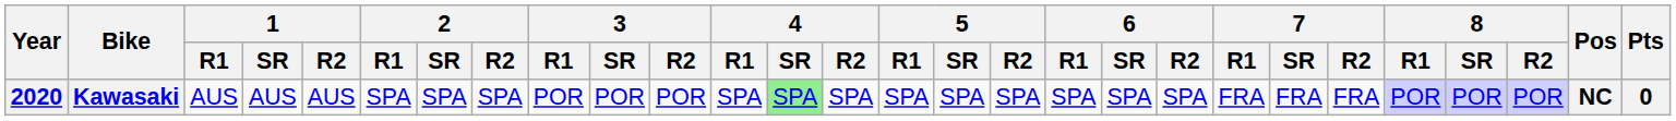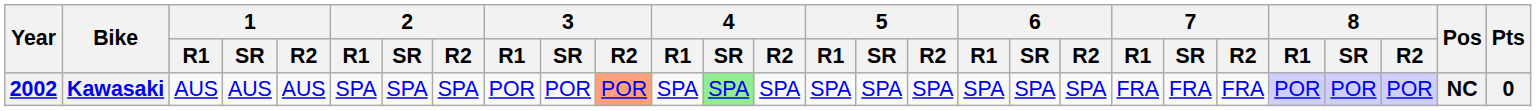 <table class="wikitable" style="text-align:center; font-size:90%">
 <tr>
 <th valign="middle" rowspan=2>Year</th>
 <th valign="middle" rowspan=2>Bike</th>
 <th colspan=3>1</th>
 <th colspan=3>2</th>
 <th colspan=3>3</th>
 <th colspan=3>4</th>
 <th colspan=3>5</th>
 <th colspan=3>6</th>
 <th colspan=3>7</th>
 <th colspan=3>8</th>
 <th rowspan=2>Pos</th>
 <th rowspan=2>Pts</th>
 </tr>
 <tr>
 <th>R1</th>
 <th>SR</th>
 <th>R2</th>
 <th>R1</th>
 <th>SR</th>
 <th>R2</th>
 <th>R1</th>
 <th>SR</th>
 <th>R2</th>
 <th>R1</th>
 <th>SR</th>
 <th>R2</th>
 <th>R1</th>
 <th>SR</th>
 <th>R2</th>
 <th>R1</th>
 <th>SR</th>
 <th>R2</th>
 <th>R1</th>
 <th>SR</th>
 <th>R2</th>
 <th>R1</th>
 <th>SR</th>
 <th>R2</th>
 </tr>
 <tr>
-<th><a href='#'>2020</a></th>
+<th><a href='#'>2002</a></th>
 <th><a href='#'>Kawasaki</a></th>
 <td style="background:#;"><a href='#'>AUS</a><br></td>
 <td style="background:#;"><a href='#'>AUS</a><br></td>
 <td style="background:#;"><a href='#'>AUS</a><br></td>
 <td><a href='#'>SPA</a></td>
 <td><a href='#'>SPA</a></td>
 <td><a href='#'>SPA</a></td>
 <td><a href='#'>POR</a></td>
 <td><a href='#'>POR</a></td>
-<td><a href='#'>POR</a></td>
+<td style="background: lightsalmon;"><a href='#'>POR</a></td>
 <td><a href='#'>SPA</a></td>
 <td style="background: lightgreen;"><a href='#'>SPA</a></td>
 <td><a href='#'>SPA</a></td>
 <td><a href='#'>SPA</a></td>
 <td><a href='#'>SPA</a></td>
 <td><a href='#'>SPA</a></td>
 <td><a href='#'>SPA</a></td>
 <td><a href='#'>SPA</a></td>
 <td><a href='#'>SPA</a></td>
 <td><a href='#'>FRA</a></td>
 <td><a href='#'>FRA</a></td>
 <td><a href='#'>FRA</a></td>
 <td style="background:#cfcfff;"><a href='#'>POR</a><br></td>
 <td style="background:#cfcfff;"><a href='#'>POR</a><br></td>
 <td style="background:#cfcfff;"><a href='#'>POR</a><br></td>
 <th>NC</th>
 <th>0</th>
 </tr>
 </table>
